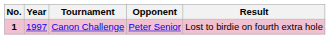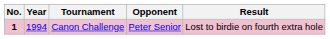 <table class="wikitable" style="font-size:95%;">
 <tr>
 <th>No.</th>
 <th>Year</th>
 <th>Tournament</th>
 <th>Opponent</th>
 <th>Result</th>
 </tr>
 <tr style="background:#F2C1D1;">
 <td align=center><strong>1</strong></td>
-<td><a href='#'>1997</a></td>
+<td><a href='#'>1994</a></td>
 <td><a href='#'>Canon Challenge</a></td>
 <td> <a href='#'>Peter Senior</a></td>
 <td>Lost to birdie on fourth extra hole</td>
 </tr>
 </table>
